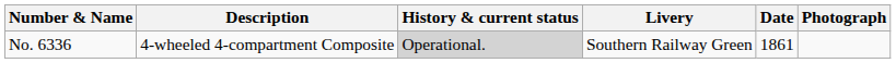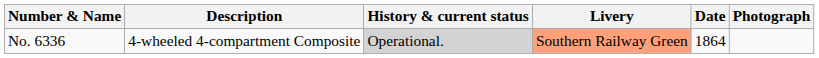 <table class="wikitable">
 <tr>
 <th>Number & Name</th>
 <th>Description</th>
 <th>History & current status</th>
 <th>Livery</th>
 <th>Date</th>
 <th>Photograph</th>
 </tr>
 <tr>
 <td>No. 6336</td>
 <td>4-wheeled 4-compartment Composite</td>
 <td style="background: lightgrey;">Operational.</td>
-<td>Southern Railway Green</td>
-<td>1861</td>
+<td style="background: lightsalmon;">Southern Railway Green</td>
+<td>1864</td>
 <td></td>
 </tr>
 </table>
